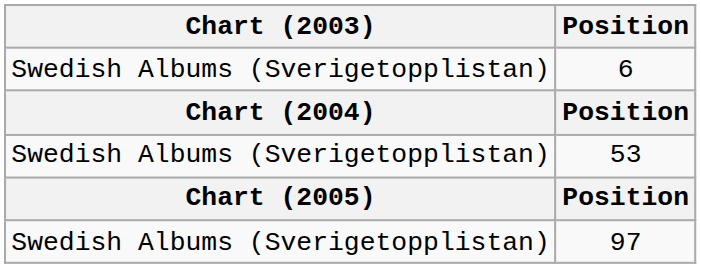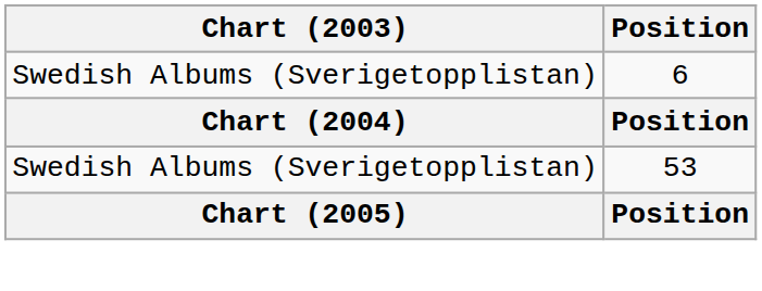 <table class="wikitable plainrowheaders">
 <tr>
 <th scope="col">Chart (2003)</th>
 <th scope="col">Position</th>
 </tr>
 <tr>
 <td>Swedish Albums (Sverigetopplistan)</td>
 <td style="text-align:center">6</td>
 </tr>
 <tr>
 <th scope="col">Chart (2004)</th>
 <th scope="col">Position</th>
 </tr>
 <tr>
 <td>Swedish Albums (Sverigetopplistan)</td>
 <td style="text-align:center">53</td>
 </tr>
 <tr>
 <th scope="col">Chart (2005)</th>
 <th scope="col">Position</th>
 </tr>
-<tr>
-<td>Swedish Albums (Sverigetopplistan)</td>
-<td style="text-align:center">97</td>
-</tr>
 </table>
